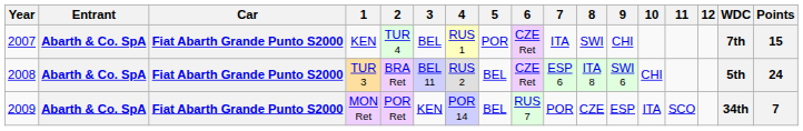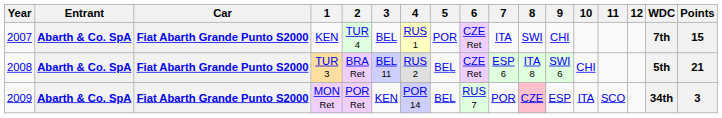 <table class="wikitable" border="1" style="text-align:center; font-size:90%;">
 <tr>
 <th>Year</th>
 <th>Entrant</th>
 <th>Car</th>
 <th>1</th>
 <th>2</th>
 <th>3</th>
 <th>4</th>
 <th>5</th>
 <th>6</th>
 <th>7</th>
 <th>8</th>
 <th>9</th>
 <th>10</th>
 <th>11</th>
 <th>12</th>
 <th>WDC</th>
 <th>Points</th>
 </tr>
 <tr>
 <td><a href='#'>2007</a></td>
 <th> <a href='#'>Abarth & Co. SpA</a></th>
 <th><a href='#'>Fiat Abarth Grande Punto S2000</a></th>
 <td><a href='#'>KEN</a></td>
 <td style="background:#DFFFDF;"><a href='#'>TUR</a><br><small>4</small></td>
 <td><a href='#'>BEL</a></td>
 <td style="background:#FFFFBF;"><a href='#'>RUS</a><br><small>1</small></td>
 <td><a href='#'>POR</a></td>
 <td style="background:#EFCFFF;"><a href='#'>CZE</a><br><small>Ret</small></td>
 <td><a href='#'>ITA</a></td>
 <td><a href='#'>SWI</a></td>
 <td><a href='#'>CHI</a></td>
 <td></td>
 <td></td>
 <td></td>
 <th>7th</th>
 <th>15</th>
 </tr>
 <tr>
 <td><a href='#'>2008</a></td>
 <th> <a href='#'>Abarth & Co. SpA</a></th>
 <th><a href='#'>Fiat Abarth Grande Punto S2000</a></th>
 <td style="background:#FFDF9F;"><a href='#'>TUR</a><br><small>3</small></td>
 <td style="background:#EFCFFF;"><a href='#'>BRA</a><br><small>Ret</small></td>
 <td style="background:#CFCFFF;"><a href='#'>BEL</a><br><small>11</small></td>
 <td style="background:#DFDFDF;"><a href='#'>RUS</a><br><small>2</small></td>
 <td><a href='#'>BEL</a></td>
 <td style="background:#EFCFFF;"><a href='#'>CZE</a><br><small>Ret</small></td>
 <td style="background:#DFFFDF;"><a href='#'>ESP</a><br><small>6</small></td>
 <td style="background:#DFFFDF;"><a href='#'>ITA</a><br><small>8</small></td>
 <td style="background:#DFFFDF;"><a href='#'>SWI</a><br><small>6</small></td>
 <td><a href='#'>CHI</a></td>
 <td></td>
 <td></td>
 <th>5th</th>
-<th>24</th>
+<th>21</th>
 </tr>
 <tr>
 <td><a href='#'>2009</a></td>
 <th> <a href='#'>Abarth & Co. SpA</a></th>
 <th><a href='#'>Fiat Abarth Grande Punto S2000</a></th>
 <td style="background:#EFCFFF;"><a href='#'>MON</a><br><small>Ret</small></td>
 <td style="background:#EFCFFF;"><a href='#'>POR</a><br><small>Ret</small></td>
 <td><a href='#'>KEN</a></td>
 <td style="background:#CFCFFF;"><a href='#'>POR</a><br><small>14</small></td>
 <td><a href='#'>BEL</a></td>
 <td style="background:#DFFFDF;"><a href='#'>RUS</a><br><small>7</small></td>
 <td><a href='#'>POR</a></td>
-<td><a href='#'>CZE</a></td>
+<td style="background: pink;"><a href='#'>CZE</a></td>
 <td><a href='#'>ESP</a></td>
 <td><a href='#'>ITA</a></td>
 <td><a href='#'>SCO</a></td>
 <td></td>
 <th>34th</th>
-<th>7</th>
+<th>3</th>
 </tr>
 </table>
